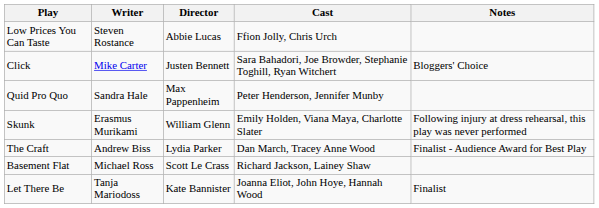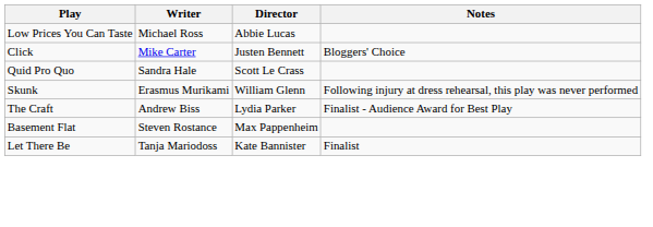 <table class="wikitable">
 <tr>
 <th>Play</th>
 <th>Writer</th>
 <th>Director</th>
-<th>Cast</th>
 <th>Notes</th>
 </tr>
 <tr>
 <td>Low Prices You Can Taste</td>
-<td>Steven Rostance</td>
+<td>Michael Ross</td>
 <td>Abbie Lucas</td>
-<td>Ffion Jolly, Chris Urch</td>
 <td></td>
 </tr>
 <tr>
 <td>Click</td>
 <td><a href='#'>Mike Carter</a></td>
 <td>Justen Bennett</td>
-<td>Sara Bahadori, Joe Browder, Stephanie Toghill, Ryan Witchert</td>
 <td>Bloggers' Choice</td>
 </tr>
 <tr>
 <td>Quid Pro Quo</td>
 <td>Sandra Hale</td>
-<td>Max Pappenheim</td>
-<td>Peter Henderson, Jennifer Munby</td>
+<td>Scott Le Crass</td>
 <td></td>
 </tr>
 <tr>
 <td>Skunk</td>
 <td>Erasmus Murikami</td>
 <td>William Glenn</td>
-<td>Emily Holden, Viana Maya, Charlotte Slater</td>
 <td>Following injury at dress rehearsal, this play was never performed</td>
 </tr>
 <tr>
 <td>The Craft</td>
 <td>Andrew Biss</td>
 <td>Lydia Parker</td>
-<td>Dan March, Tracey Anne Wood</td>
 <td>Finalist - Audience Award for Best Play</td>
 </tr>
 <tr>
 <td>Basement Flat</td>
-<td>Michael Ross</td>
-<td>Scott Le Crass</td>
-<td>Richard Jackson, Lainey Shaw</td>
+<td>Steven Rostance</td>
+<td>Max Pappenheim</td>
 <td></td>
 </tr>
 <tr>
 <td>Let There Be</td>
 <td>Tanja Mariodoss</td>
 <td>Kate Bannister</td>
-<td>Joanna Eliot, John Hoye, Hannah Wood</td>
 <td>Finalist</td>
 </tr>
 </table>
